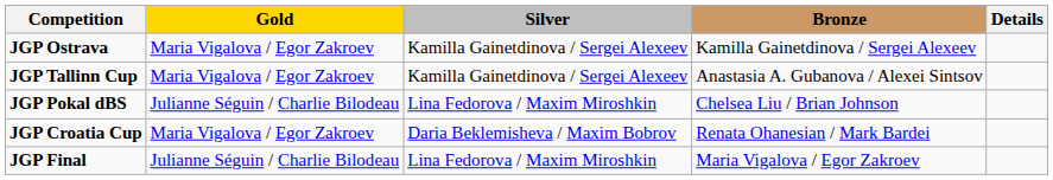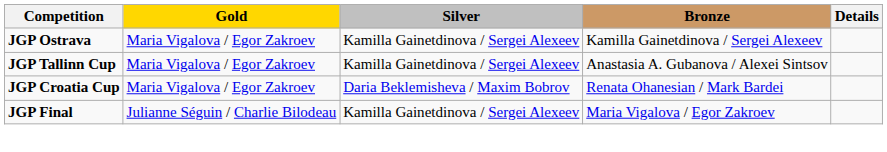 <table class="wikitable">
 <tr>
 <th>Competition</th>
 <td align=center bgcolor=gold><strong>Gold</strong></td>
 <td align=center bgcolor=silver><strong>Silver</strong></td>
 <td align=center bgcolor=cc9966><strong>Bronze</strong></td>
 <th>Details</th>
 </tr>
 <tr>
 <td><strong>JGP Ostrava</strong></td>
 <td> <a href='#'>Maria Vigalova</a> / <a href='#'>Egor Zakroev</a></td>
 <td> Kamilla Gainetdinova / <a href='#'>Sergei Alexeev</a></td>
 <td> Kamilla Gainetdinova / <a href='#'>Sergei Alexeev</a></td>
 <td></td>
 </tr>
 <tr>
 <td><strong>JGP Tallinn Cup</strong></td>
 <td> <a href='#'>Maria Vigalova</a> / <a href='#'>Egor Zakroev</a></td>
 <td> Kamilla Gainetdinova / <a href='#'>Sergei Alexeev</a></td>
 <td> Anastasia A. Gubanova / Alexei Sintsov</td>
 <td></td>
 </tr>
 <tr>
-<td><strong>JGP Pokal dBS</strong></td>
-<td> <a href='#'>Julianne Séguin</a> / <a href='#'>Charlie Bilodeau</a></td>
-<td> <a href='#'>Lina Fedorova</a> / <a href='#'>Maxim Miroshkin</a></td>
-<td> <a href='#'>Chelsea Liu</a> / <a href='#'>Brian Johnson</a></td>
-<td></td>
-</tr>
-<tr>
 <td><strong>JGP Croatia Cup</strong></td>
 <td> <a href='#'>Maria Vigalova</a> / <a href='#'>Egor Zakroev</a></td>
 <td> <a href='#'>Daria Beklemisheva</a> / <a href='#'>Maxim Bobrov</a></td>
 <td> <a href='#'>Renata Ohanesian</a> / <a href='#'>Mark Bardei</a></td>
 <td></td>
 </tr>
 <tr>
 <td><strong>JGP Final</strong></td>
 <td> <a href='#'>Julianne Séguin</a> / <a href='#'>Charlie Bilodeau</a></td>
-<td> <a href='#'>Lina Fedorova</a> / <a href='#'>Maxim Miroshkin</a></td>
+<td> Kamilla Gainetdinova / <a href='#'>Sergei Alexeev</a></td>
 <td> <a href='#'>Maria Vigalova</a> / <a href='#'>Egor Zakroev</a></td>
 <td></td>
 </tr>
 </table>
